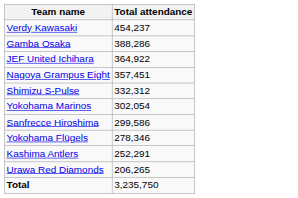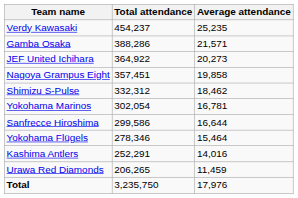 <table class="wikitable">
 <tr>
 <th>Team name</th>
 <th>Total attendance</th>
+<th>Average attendance</th>
 </tr>
 <tr>
 <td><a href='#'>Verdy Kawasaki</a></td>
 <td>454,237</td>
+<td>25,235</td>
 </tr>
 <tr>
 <td><a href='#'>Gamba Osaka</a></td>
 <td>388,286</td>
+<td>21,571</td>
 </tr>
 <tr>
 <td><a href='#'>JEF United Ichihara</a></td>
 <td>364,922</td>
+<td>20,273</td>
 </tr>
 <tr>
 <td><a href='#'>Nagoya Grampus Eight</a></td>
 <td>357,451</td>
+<td>19,858</td>
 </tr>
 <tr>
 <td><a href='#'>Shimizu S-Pulse</a></td>
 <td>332,312</td>
+<td>18,462</td>
 </tr>
 <tr>
 <td><a href='#'>Yokohama Marinos</a></td>
 <td>302,054</td>
+<td>16,781</td>
 </tr>
 <tr>
 <td><a href='#'>Sanfrecce Hiroshima</a></td>
 <td>299,586</td>
+<td>16,644</td>
 </tr>
 <tr>
 <td><a href='#'>Yokohama Flügels</a></td>
 <td>278,346</td>
+<td>15,464</td>
 </tr>
 <tr>
 <td><a href='#'>Kashima Antlers</a></td>
 <td>252,291</td>
+<td>14,016</td>
 </tr>
 <tr>
 <td><a href='#'>Urawa Red Diamonds</a></td>
 <td>206,265</td>
+<td>11,459</td>
 </tr>
 <tr>
 <td><strong>Total</strong></td>
 <td>3,235,750</td>
+<td>17,976</td>
 </tr>
 </table>
